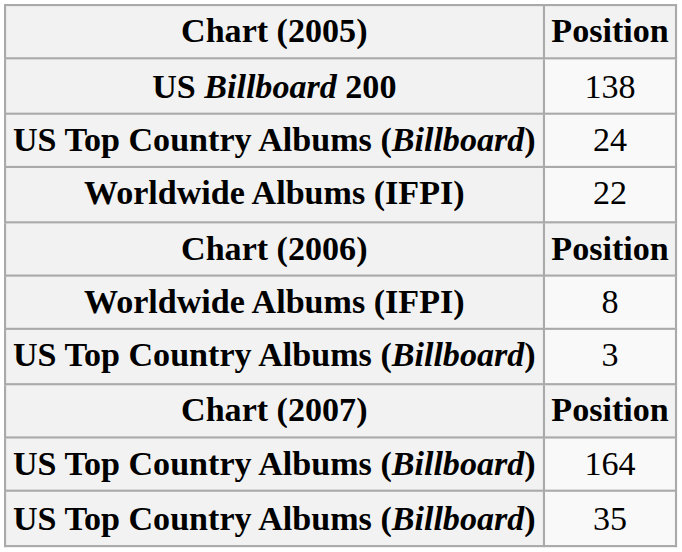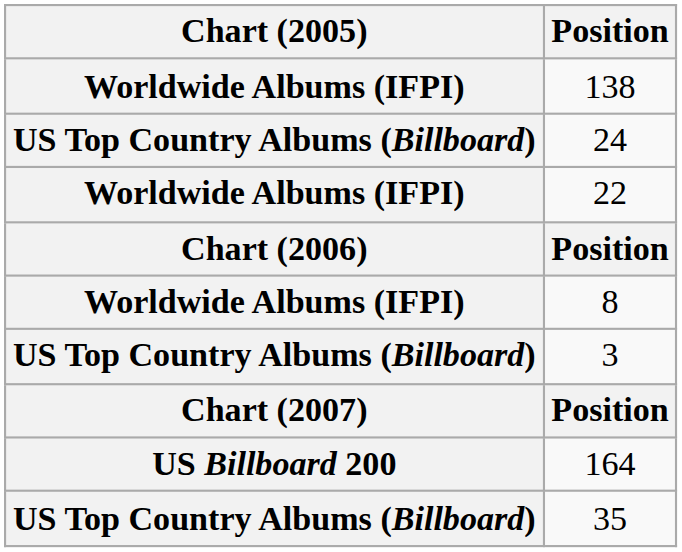 <table class="wikitable plainrowheaders" style="text-align:center">
 <tr>
 <th scope="col">Chart (2005)</th>
 <th scope="col">Position</th>
 </tr>
 <tr>
-<th scope="row">US <em>Billboard</em> 200</th>
+<th scope="row">Worldwide Albums (IFPI)</th>
 <td>138</td>
 </tr>
 <tr>
 <th scope="row">US Top Country Albums (<em>Billboard</em>)</th>
 <td>24</td>
 </tr>
 <tr>
 <th scope="row">Worldwide Albums (IFPI)</th>
 <td>22</td>
 </tr>
 <tr>
 <th scope="col">Chart (2006)</th>
 <th scope="col">Position</th>
 </tr>
 <tr>
 <th scope="row">Worldwide Albums (IFPI)</th>
 <td>8</td>
 </tr>
 <tr>
 <th scope="row">US Top Country Albums (<em>Billboard</em>)</th>
 <td>3</td>
 </tr>
 <tr>
 <th scope="col">Chart (2007)</th>
 <th scope="col">Position</th>
 </tr>
 <tr>
-<th scope="row">US Top Country Albums (<em>Billboard</em>)</th>
+<th scope="row">US <em>Billboard</em> 200</th>
 <td>164</td>
 </tr>
 <tr>
 <th scope="row">US Top Country Albums (<em>Billboard</em>)</th>
 <td>35</td>
 </tr>
 </table>
